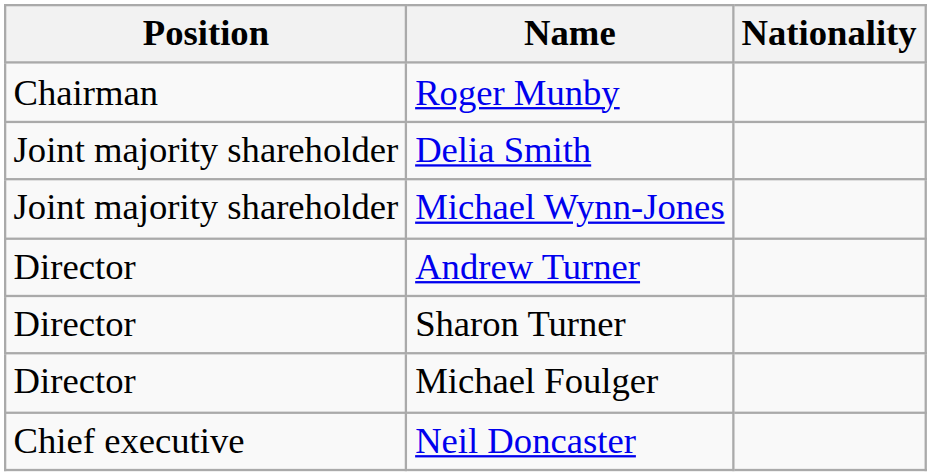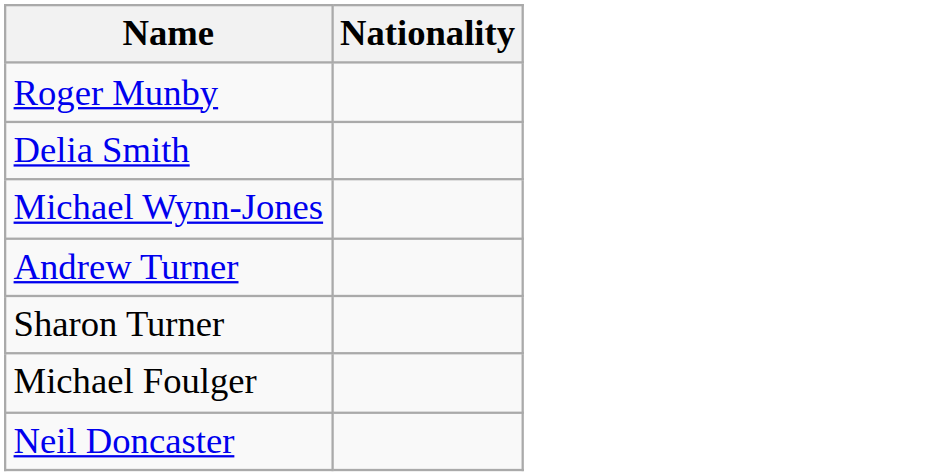 <table class="wikitable">
 <tr>
-<th>Position</th>
 <th>Name</th>
 <th>Nationality</th>
 </tr>
 <tr>
-<td>Chairman</td>
 <td><a href='#'>Roger Munby</a></td>
 <td></td>
 </tr>
 <tr>
-<td>Joint majority shareholder</td>
 <td><a href='#'>Delia Smith</a></td>
 <td></td>
 </tr>
 <tr>
-<td>Joint majority shareholder</td>
 <td><a href='#'>Michael Wynn-Jones</a></td>
 <td></td>
 </tr>
 <tr>
-<td>Director</td>
 <td><a href='#'>Andrew Turner</a></td>
 <td></td>
 </tr>
 <tr>
-<td>Director</td>
 <td>Sharon Turner</td>
 <td></td>
 </tr>
 <tr>
-<td>Director</td>
 <td>Michael Foulger</td>
 <td></td>
 </tr>
 <tr>
-<td>Chief executive</td>
 <td><a href='#'>Neil Doncaster</a></td>
 <td></td>
 </tr>
 </table>
